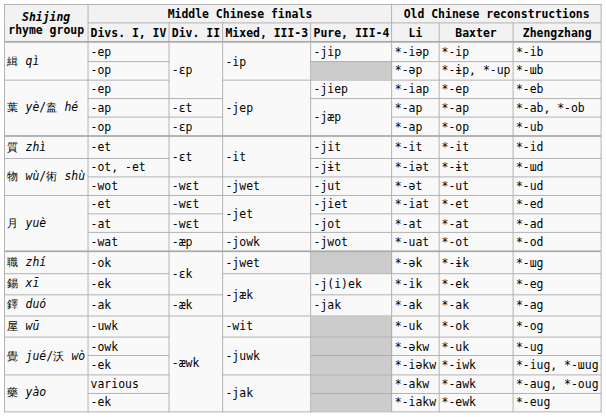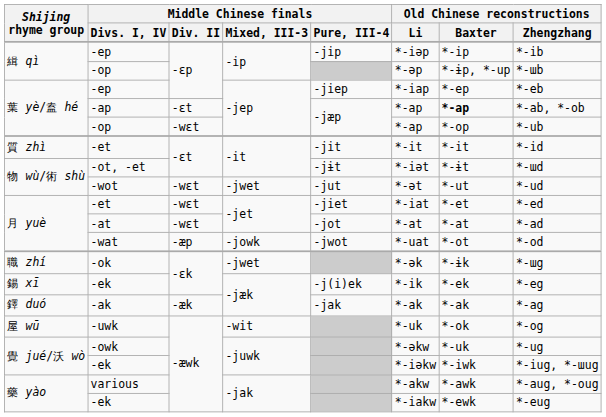 <table class="wikitable">
 <tr>
 <th rowspan="2"><em>Shijing</em><br>rhyme group</th>
 <th colspan="4">Middle Chinese finals</th>
 <th colspan="3">Old Chinese reconstructions</th>
 </tr>
 <tr>
 <th>Divs. I, IV</th>
 <th>Div. II</th>
 <th>Mixed, III-3</th>
 <th>Pure, III-4</th>
 <th>Li</th>
 <th>Baxter</th>
 <th>Zhengzhang</th>
 </tr>
 <tr style="border-top: 2px solid #aaa;">
 <td rowspan="2">緝 <em>qì</em></td>
 <td> -ep</td>
 <td rowspan="3">-ɛp</td>
 <td rowspan="2">-ip</td>
 <td>-jip</td>
 <td>*-iəp</td>
 <td>*-ip</td>
 <td>*-ib</td>
 </tr>
 <tr>
 <td> -op</td>
 <td style="background-color:#ccc"></td>
 <td>*-əp</td>
 <td>*-ɨp, *-up</td>
 <td>*-ɯb</td>
 </tr>
 <tr>
 <td rowspan="3">葉 <em>yè</em>/盍 <em>hé</em></td>
 <td> -ep</td>
 <td rowspan="3"> -jep</td>
 <td> -jiep</td>
 <td>*-iap</td>
 <td>*-ep</td>
 <td>*-eb</td>
 </tr>
 <tr>
 <td> -ap</td>
 <td> -ɛt</td>
 <td rowspan="2"> -jæp</td>
 <td>*-ap</td>
-<td>*-ap</td>
+<td><strong>*-ap</strong></td>
 <td>*-ab, *-ob</td>
 </tr>
 <tr>
 <td> -op</td>
-<td> -ɛp</td>
+<td> -wɛt</td>
 <td>*-ap</td>
 <td>*-op</td>
 <td>*-ub</td>
 </tr>
 <tr style="border-top: 2px solid #aaa;">
 <td>質 <em>zhì</em></td>
 <td> -et</td>
 <td rowspan="2"> -ɛt</td>
 <td rowspan="2"> -it</td>
 <td> -jit</td>
 <td>*-it</td>
 <td>*-it</td>
 <td>*-id</td>
 </tr>
 <tr>
 <td rowspan="2">物 <em>wù</em>/術 <em>shù</em></td>
 <td> -ot,  -et</td>
 <td> -jɨt</td>
 <td>*-iət</td>
 <td>*-ɨt</td>
 <td>*-ɯd</td>
 </tr>
 <tr>
 <td> -wot</td>
 <td> -wɛt</td>
 <td> -jwet</td>
 <td> -jut</td>
 <td>*-ət</td>
 <td>*-ut</td>
 <td>*-ud</td>
 </tr>
 <tr>
 <td rowspan="3">月 <em>yuè</em></td>
 <td> -et</td>
 <td> -wɛt</td>
 <td rowspan="2"> -jet</td>
 <td> -jiet</td>
 <td>*-iat</td>
 <td>*-et</td>
 <td>*-ed</td>
 </tr>
 <tr>
 <td> -at</td>
 <td> -wɛt</td>
 <td> -jot</td>
 <td>*-at</td>
 <td>*-at</td>
 <td>*-ad</td>
 </tr>
 <tr>
 <td> -wat</td>
 <td> -æp</td>
 <td> -jowk</td>
 <td> -jwot</td>
 <td>*-uat</td>
 <td>*-ot</td>
 <td>*-od</td>
 </tr>
 <tr style="border-top: 2px solid #aaa;">
 <td>職 <em>zhí</em></td>
 <td> -ok</td>
 <td rowspan="2"> -ɛk</td>
 <td> -jwet</td>
 <td style="background-color:#ccc"></td>
 <td>*-ək</td>
 <td>*-ɨk</td>
 <td>*-ɯg</td>
 </tr>
 <tr>
 <td>錫 <em>xī</em></td>
 <td> -ek</td>
 <td rowspan="2"> -jæk</td>
 <td> -j(i)ek</td>
 <td>*-ik</td>
 <td>*-ek</td>
 <td>*-eg</td>
 </tr>
 <tr>
 <td>鐸 <em>duó</em></td>
 <td> -ak</td>
 <td> -æk</td>
 <td> -jak</td>
 <td>*-ak</td>
 <td>*-ak</td>
 <td>*-ag</td>
 </tr>
 <tr>
 <td>屋 <em>wū</em></td>
 <td> -uwk</td>
 <td rowspan="5"> -æwk</td>
 <td> -wit</td>
 <td style="background-color:#ccc"></td>
 <td>*-uk</td>
 <td>*-ok</td>
 <td>*-og</td>
 </tr>
 <tr>
 <td rowspan="2">覺 <em>jué</em>/沃 <em>wò</em></td>
 <td> -owk</td>
 <td rowspan="2"> -juwk</td>
 <td style="background-color:#ccc"></td>
 <td>*-əkw</td>
 <td>*-uk</td>
 <td>*-ug</td>
 </tr>
 <tr>
 <td> -ek</td>
 <td style="background-color:#ccc"></td>
 <td>*-iəkw</td>
 <td>*-iwk</td>
 <td>*-iug, *-ɯug</td>
 </tr>
 <tr>
 <td rowspan="2">藥 <em>yào</em></td>
 <td>various</td>
 <td rowspan="2"> -jak</td>
 <td style="background-color:#ccc"></td>
 <td>*-akw</td>
 <td>*-awk</td>
 <td>*-aug, *-oug</td>
 </tr>
 <tr>
 <td> -ek</td>
 <td style="background-color:#ccc"></td>
 <td>*-iakw</td>
 <td>*-ewk</td>
 <td>*-eug</td>
 </tr>
 </table>
